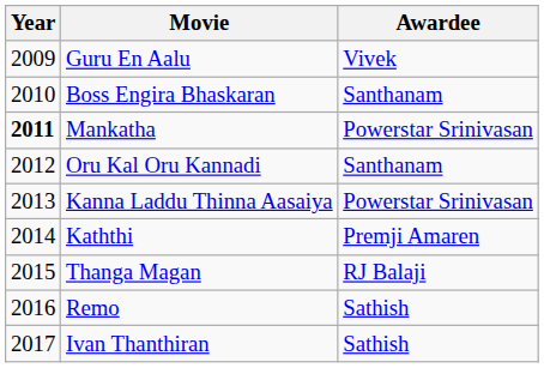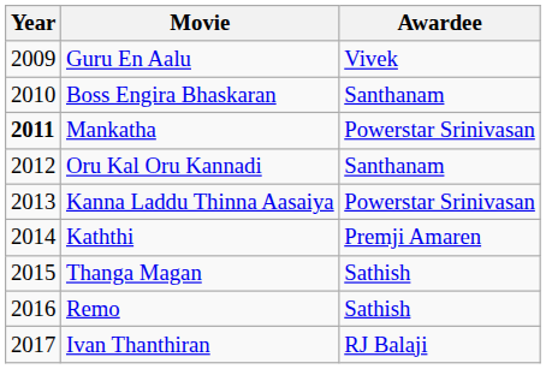 <table class="wikitable">
 <tr>
 <th>Year</th>
 <th>Movie</th>
 <th>Awardee</th>
 </tr>
 <tr>
 <td>2009</td>
 <td><a href='#'>Guru En Aalu</a></td>
 <td><a href='#'>Vivek</a></td>
 </tr>
 <tr>
 <td>2010</td>
 <td><a href='#'>Boss Engira Bhaskaran</a></td>
 <td><a href='#'>Santhanam</a></td>
 </tr>
 <tr>
 <td><strong>2011</strong></td>
 <td><a href='#'>Mankatha</a></td>
 <td><a href='#'>Powerstar Srinivasan</a></td>
 </tr>
 <tr>
 <td>2012</td>
 <td><a href='#'>Oru Kal Oru Kannadi</a></td>
 <td><a href='#'>Santhanam</a></td>
 </tr>
 <tr>
 <td>2013</td>
 <td><a href='#'>Kanna Laddu Thinna Aasaiya</a></td>
 <td><a href='#'>Powerstar Srinivasan</a></td>
 </tr>
 <tr>
 <td>2014</td>
 <td><a href='#'>Kaththi</a></td>
 <td><a href='#'>Premji Amaren</a></td>
 </tr>
 <tr>
 <td>2015</td>
 <td><a href='#'>Thanga Magan</a></td>
-<td><a href='#'>RJ Balaji</a></td>
+<td><a href='#'>Sathish</a></td>
 </tr>
 <tr>
 <td>2016</td>
 <td><a href='#'>Remo</a></td>
 <td><a href='#'>Sathish</a></td>
 </tr>
 <tr>
 <td>2017</td>
 <td><a href='#'>Ivan Thanthiran</a></td>
-<td><a href='#'>Sathish</a></td>
+<td><a href='#'>RJ Balaji</a></td>
 </tr>
 </table>
